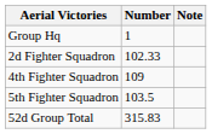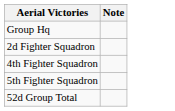 <table class="wikitable">
 <tr>
 <th>Aerial Victories</th>
-<th>Number</th>
 <th>Note</th>
 </tr>
 <tr>
 <td>Group Hq</td>
-<td>1</td>
 <td></td>
 </tr>
 <tr>
 <td>2d Fighter Squadron</td>
-<td>102.33</td>
 <td></td>
 </tr>
 <tr>
 <td>4th Fighter Squadron</td>
-<td>109</td>
 <td></td>
 </tr>
 <tr>
 <td>5th Fighter Squadron</td>
-<td>103.5</td>
 <td></td>
 </tr>
 <tr>
 <td>52d Group Total</td>
-<td>315.83</td>
 <td></td>
 </tr>
 </table>
